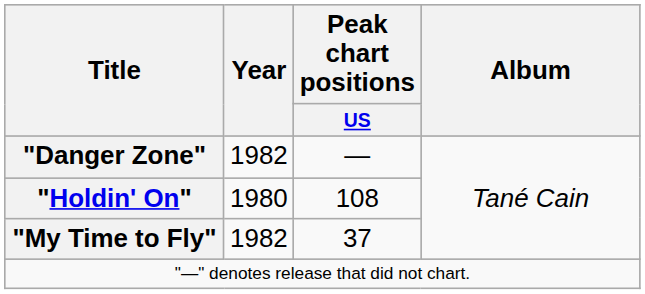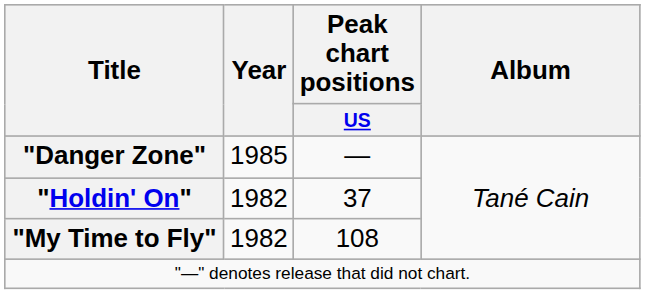 <table class="wikitable plainrowheaders" style="text-align:center;" border="1">
 <tr>
 <th scope="col" rowspan="2" style="width:8em;">Title</th>
 <th scope="col" rowspan="2">Year</th>
 <th scope="col" colspan="1" style="width:4em;">Peak chart positions</th>
 <th scope="col" rowspan="2" style="width:8em;">Album</th>
 </tr>
 <tr>
 <th style="width:3em;font-size:75%;"><a href='#'>US</a></th>
 </tr>
 <tr>
 <th scope="row">"Danger Zone"</th>
-<td>1982</td>
+<td>1985</td>
 <td>—</td>
 <td rowspan="3"><em>Tané Cain</em></td>
 </tr>
 <tr>
 <th scope="row">"<a href='#'>Holdin' On</a>"</th>
-<td>1980</td>
-<td>108</td>
+<td>1982</td>
+<td>37</td>
 </tr>
 <tr>
 <th scope="row">"My Time to Fly"</th>
 <td>1982</td>
-<td>37</td>
+<td>108</td>
 </tr>
 <tr>
 <td colspan="6" style="font-size: 8pt">"—" denotes release that did not chart.</td>
 </tr>
 </table>
